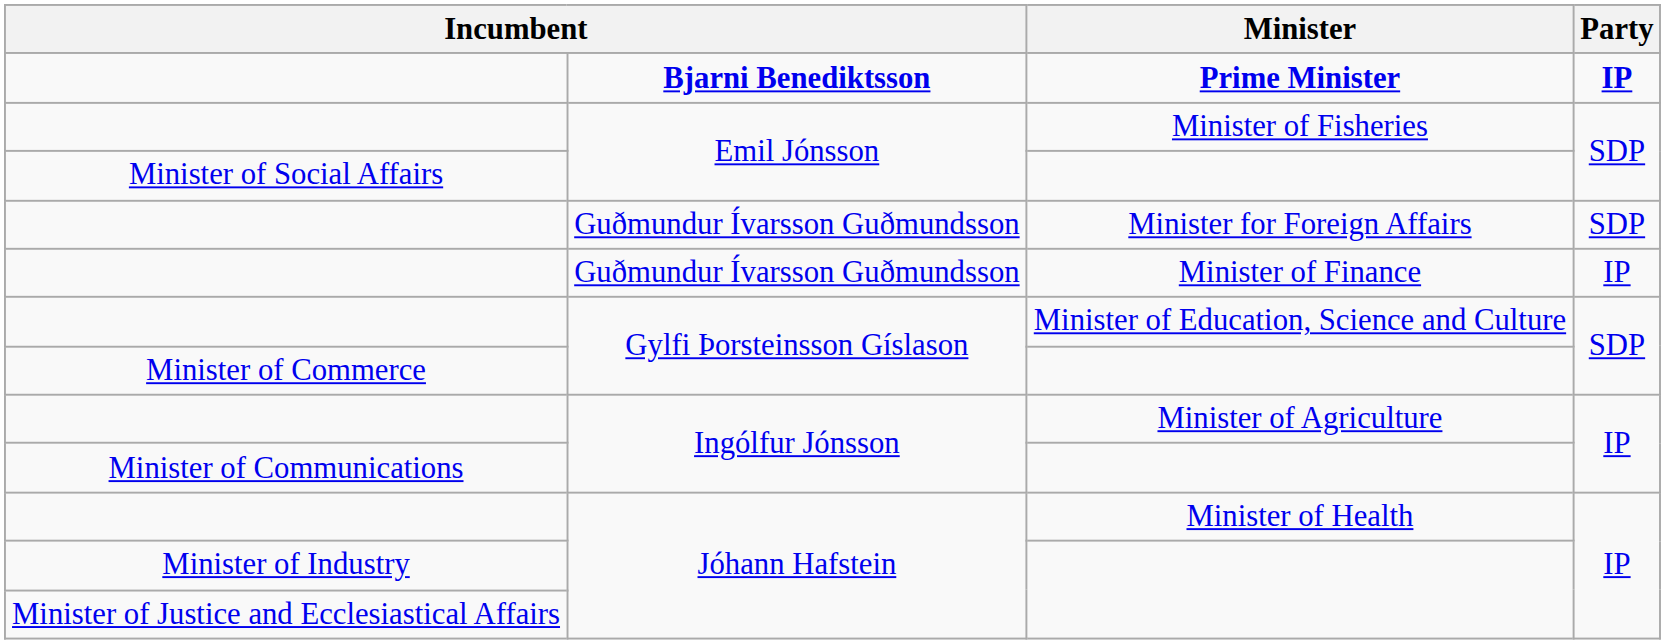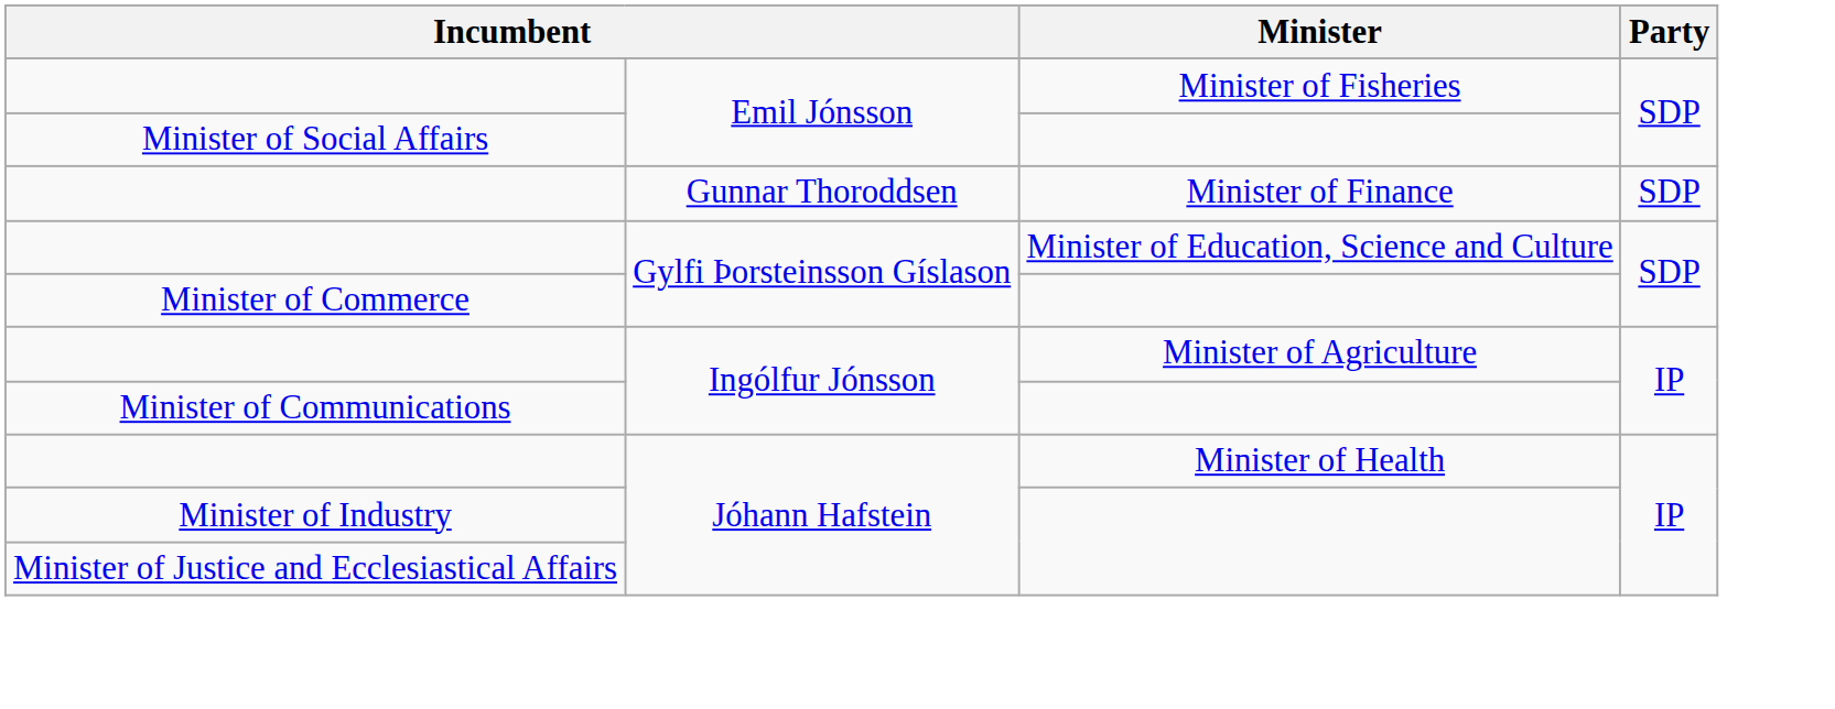 <table class="wikitable" style="text-align: center;">
 <tr>
 <th colspan=2>Incumbent</th>
 <th>Minister</th>
 <th>Party</th>
-</tr>
-<tr>
-<td></td>
-<td><strong><a href='#'>Bjarni Benediktsson</a></strong></td>
-<td><strong><a href='#'>Prime Minister</a><br></strong></td>
-<td><strong><a href='#'>IP</a></strong></td>
 </tr>
 <tr>
 <td></td>
 <td rowspan=2><a href='#'>Emil Jónsson</a></td>
 <td><a href='#'>Minister of Fisheries</a><br></td>
 <td rowspan=2><a href='#'>SDP</a></td>
 </tr>
 <tr>
 <td><a href='#'>Minister of Social Affairs</a><br></td>
 </tr>
 <tr>
 <td></td>
-<td><a href='#'>Guðmundur Ívarsson Guðmundsson</a></td>
-<td><a href='#'>Minister for Foreign Affairs</a><br></td>
+<td><a href='#'>Gunnar Thoroddsen</a></td>
+<td><a href='#'>Minister of Finance</a><br></td>
 <td><a href='#'>SDP</a></td>
-</tr>
-<tr>
-<td></td>
-<td><a href='#'>Guðmundur Ívarsson Guðmundsson</a></td>
-<td><a href='#'>Minister of Finance</a><br></td>
-<td><a href='#'>IP</a></td>
 </tr>
 <tr>
 <td></td>
 <td rowspan=2><a href='#'>Gylfi Þorsteinsson Gíslason</a></td>
 <td><a href='#'>Minister of Education, Science and Culture</a><br></td>
 <td rowspan=2><a href='#'>SDP</a></td>
 </tr>
 <tr>
 <td><a href='#'>Minister of Commerce</a><br></td>
 </tr>
 <tr>
 <td></td>
 <td rowspan=2><a href='#'>Ingólfur Jónsson</a></td>
 <td><a href='#'>Minister of Agriculture</a><br></td>
 <td rowspan=2><a href='#'>IP</a></td>
 </tr>
 <tr>
 <td><a href='#'>Minister of Communications</a><br></td>
 </tr>
 <tr>
 <td></td>
 <td rowspan=3><a href='#'>Jóhann Hafstein</a></td>
 <td><a href='#'>Minister of Health</a><br></td>
 <td rowspan=3><a href='#'>IP</a></td>
 </tr>
 <tr>
 <td><a href='#'>Minister of Industry</a><br></td>
 </tr>
 <tr>
 <td><a href='#'>Minister of Justice and Ecclesiastical Affairs</a><br></td>
 </tr>
 </table>
